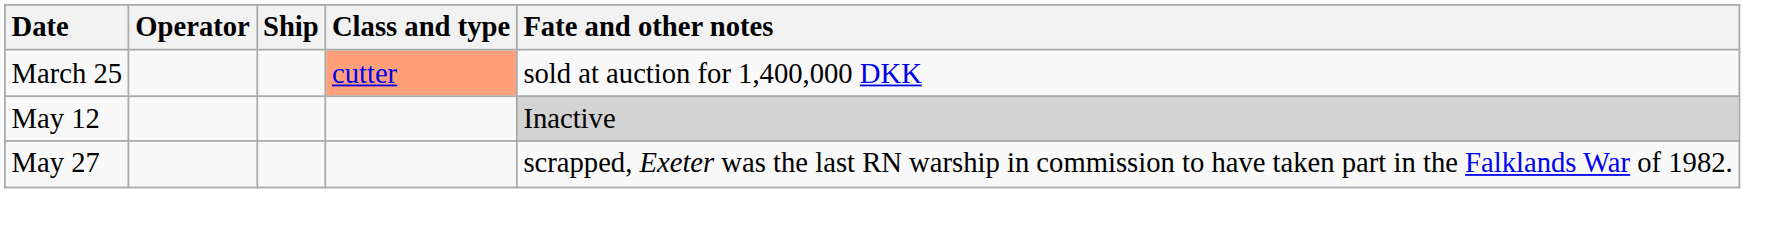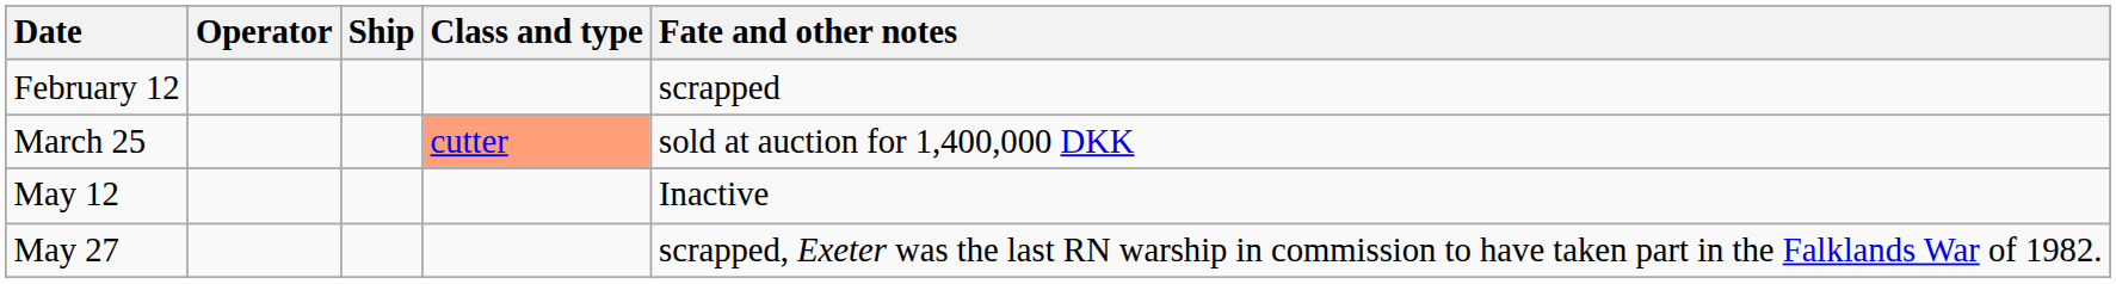 <table class="wikitable nowraplinks">
 <tr>
 <th style="text-align: left;">Date</th>
 <th style="text-align: left;">Operator</th>
 <th style="text-align: left;">Ship</th>
 <th style="text-align: left;">Class and type</th>
 <th style="text-align: left;">Fate and other notes</th>
+</tr>
+<tr ---->
+<td>February 12</td>
+<td></td>
+<td><strong></strong></td>
+<td></td>
+<td>scrapped </td>
 </tr>
 <tr>
 <td>March 25</td>
 <td></td>
 <td><strong></strong></td>
 <td style="background: lightsalmon;"> <a href='#'>cutter</a></td>
 <td>sold at auction for 1,400,000 <a href='#'>DKK</a></td>
 </tr>
 <tr ---->
 <td>May 12</td>
 <td></td>
 <td><strong></strong></td>
 <td></td>
-<td style="background: lightgrey;">Inactive</td>
+<td>Inactive</td>
 </tr>
 <tr ---->
 <td>May 27</td>
 <td></td>
 <td><strong></strong></td>
 <td></td>
 <td>scrapped, <em>Exeter</em> was the last RN warship in commission to have taken part in the <a href='#'>Falklands War</a> of 1982.</td>
 </tr>
 </table>
